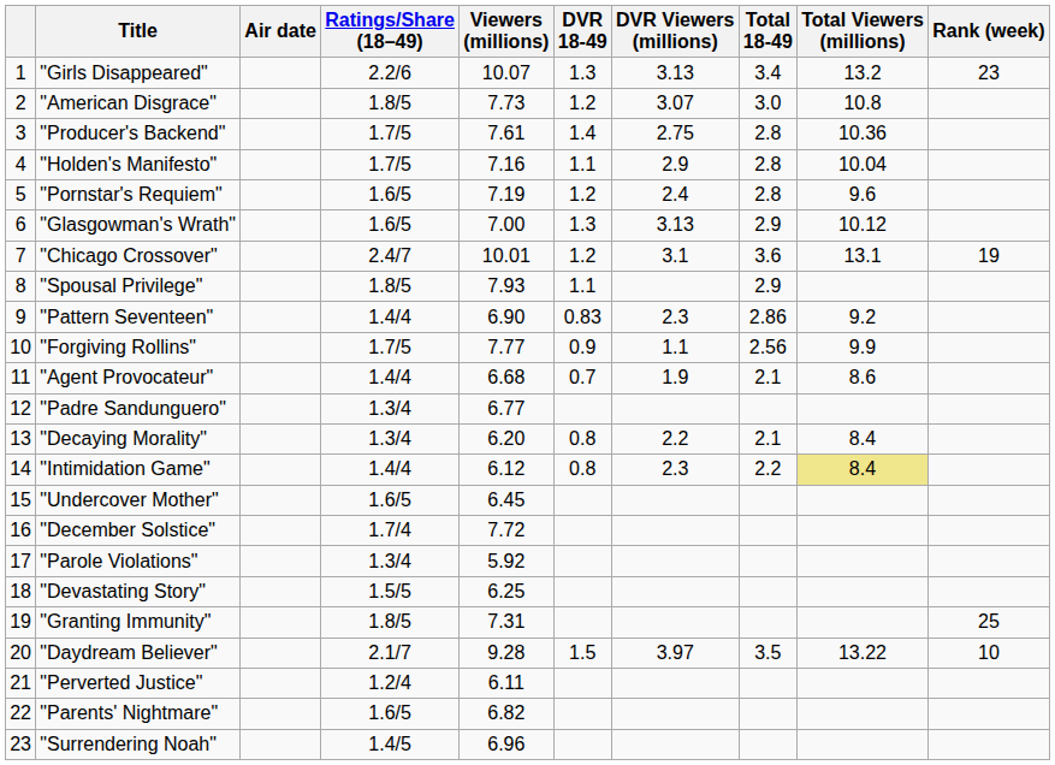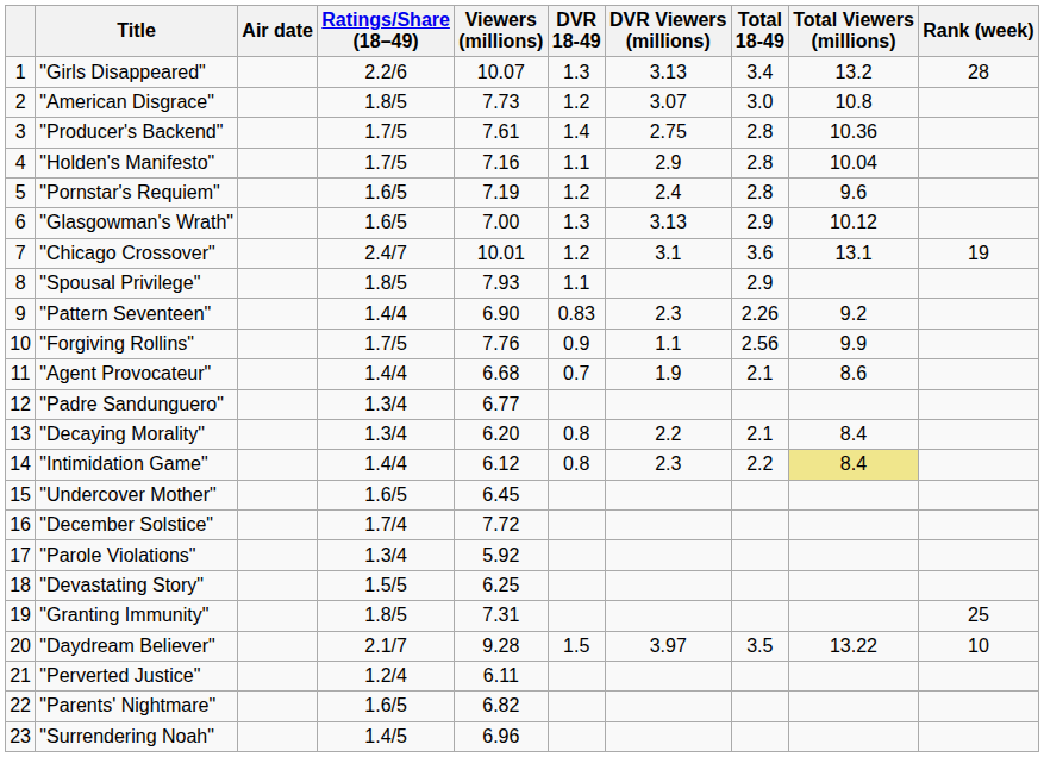 <table class="wikitable sortable">
 <tr>
 <th></th>
 <th>Title</th>
 <th>Air date</th>
 <th><a href='#'>Ratings/Share</a><br>(18–49)</th>
 <th>Viewers<br>(millions)</th>
 <th>DVR<br>18-49  </th>
 <th>DVR Viewers<br>(millions) </th>
 <th>Total<br>18-49  </th>
 <th>Total Viewers<br>(millions)  </th>
 <th>Rank (week)</th>
 </tr>
 <tr>
 <td style="text-align:center">1</td>
 <td>"Girls Disappeared"</td>
 <td></td>
 <td style="text-align:center">2.2/6</td>
 <td style="text-align:center">10.07</td>
 <td style="text-align:center">1.3</td>
 <td style="text-align:center">3.13</td>
 <td style="text-align:center">3.4</td>
 <td style="text-align:center">13.2</td>
-<td style="text-align:center">23</td>
+<td style="text-align:center">28</td>
 </tr>
 <tr>
 <td style="text-align:center">2</td>
 <td>"American Disgrace"</td>
 <td></td>
 <td style="text-align:center">1.8/5</td>
 <td style="text-align:center">7.73</td>
 <td style="text-align:center">1.2</td>
 <td style="text-align:center">3.07</td>
 <td style="text-align:center">3.0</td>
 <td style="text-align:center">10.8</td>
 <td></td>
 </tr>
 <tr>
 <td style="text-align:center">3</td>
 <td>"Producer's Backend"</td>
 <td></td>
 <td style="text-align:center">1.7/5</td>
 <td style="text-align:center">7.61</td>
 <td style="text-align:center">1.4</td>
 <td style="text-align:center">2.75</td>
 <td style="text-align:center">2.8</td>
 <td style="text-align:center">10.36</td>
 <td></td>
 </tr>
 <tr>
 <td style="text-align:center">4</td>
 <td>"Holden's Manifesto"</td>
 <td></td>
 <td style="text-align:center">1.7/5</td>
 <td style="text-align:center">7.16</td>
 <td style="text-align:center">1.1</td>
 <td style="text-align:center">2.9</td>
 <td style="text-align:center">2.8</td>
 <td style="text-align:center">10.04</td>
 <td></td>
 </tr>
 <tr>
 <td style="text-align:center">5</td>
 <td>"Pornstar's Requiem"</td>
 <td></td>
 <td style="text-align:center">1.6/5</td>
 <td style="text-align:center">7.19</td>
 <td style="text-align:center">1.2</td>
 <td style="text-align:center">2.4</td>
 <td style="text-align:center">2.8</td>
 <td style="text-align:center">9.6</td>
 <td></td>
 </tr>
 <tr>
 <td style="text-align:center">6</td>
 <td>"Glasgowman's Wrath"</td>
 <td></td>
 <td style="text-align:center">1.6/5</td>
 <td style="text-align:center">7.00</td>
 <td style="text-align:center">1.3</td>
 <td style="text-align:center">3.13</td>
 <td style="text-align:center">2.9</td>
 <td style="text-align:center">10.12</td>
 <td></td>
 </tr>
 <tr>
 <td style="text-align:center">7</td>
 <td>"Chicago Crossover"</td>
 <td></td>
 <td style="text-align:center">2.4/7</td>
 <td style="text-align:center">10.01</td>
 <td style="text-align:center">1.2</td>
 <td style="text-align:center">3.1</td>
 <td style="text-align:center">3.6</td>
 <td style="text-align:center">13.1</td>
 <td style="text-align:center">19</td>
 </tr>
 <tr>
 <td style="text-align:center">8</td>
 <td>"Spousal Privilege"</td>
 <td></td>
 <td style="text-align:center">1.8/5</td>
 <td style="text-align:center">7.93</td>
 <td style="text-align:center">1.1</td>
 <td></td>
 <td style="text-align:center">2.9</td>
 <td></td>
 <td></td>
 </tr>
 <tr>
 <td style="text-align:center">9</td>
 <td>"Pattern Seventeen"</td>
 <td></td>
 <td style="text-align:center">1.4/4</td>
 <td style="text-align:center">6.90</td>
 <td style="text-align:center">0.83</td>
 <td style="text-align:center">2.3</td>
-<td style="text-align:center">2.86</td>
+<td style="text-align:center">2.26</td>
 <td style="text-align:center">9.2</td>
 <td style="text-align:center"></td>
 </tr>
 <tr>
 <td style="text-align:center">10</td>
 <td>"Forgiving Rollins"</td>
 <td></td>
 <td style="text-align:center">1.7/5</td>
-<td style="text-align:center">7.77</td>
+<td style="text-align:center">7.76</td>
 <td style="text-align:center">0.9</td>
 <td style="text-align:center">1.1</td>
 <td style="text-align:center">2.56</td>
 <td style="text-align:center">9.9</td>
 <td style="text-align:center"></td>
 </tr>
 <tr>
 <td style="text-align:center">11</td>
 <td>"Agent Provocateur"</td>
 <td></td>
 <td style="text-align:center">1.4/4</td>
 <td style="text-align:center">6.68</td>
 <td style="text-align:center">0.7</td>
 <td style="text-align:center">1.9</td>
 <td style="text-align:center">2.1</td>
 <td style="text-align:center">8.6</td>
 <td style="text-align:center"></td>
 </tr>
 <tr>
 <td style="text-align:center">12</td>
 <td>"Padre Sandunguero"</td>
 <td></td>
 <td style="text-align:center">1.3/4</td>
 <td style="text-align:center">6.77</td>
 <td></td>
 <td></td>
 <td></td>
 <td></td>
 <td></td>
 </tr>
 <tr>
 <td style="text-align:center">13</td>
 <td>"Decaying Morality"</td>
 <td></td>
 <td style="text-align:center">1.3/4</td>
 <td style="text-align:center">6.20</td>
 <td style="text-align:center">0.8</td>
 <td style="text-align:center">2.2</td>
 <td style="text-align:center">2.1</td>
 <td style="text-align:center">8.4</td>
 <td style="text-align:center"></td>
 </tr>
 <tr>
 <td style="text-align:center">14</td>
 <td>"Intimidation Game"</td>
 <td></td>
 <td style="text-align:center">1.4/4</td>
 <td style="text-align:center">6.12</td>
 <td style="text-align:center">0.8</td>
 <td style="text-align:center">2.3</td>
 <td style="text-align:center">2.2</td>
 <td style="background: khaki; text-align:center">8.4</td>
 <td style="text-align:center"></td>
 </tr>
 <tr>
 <td style="text-align:center">15</td>
 <td>"Undercover Mother"</td>
 <td></td>
 <td style="text-align:center">1.6/5</td>
 <td style="text-align:center">6.45</td>
 <td></td>
 <td></td>
 <td></td>
 <td></td>
 <td></td>
 </tr>
 <tr>
 <td style="text-align:center">16</td>
 <td>"December Solstice"</td>
 <td></td>
 <td style="text-align:center">1.7/4</td>
 <td style="text-align:center">7.72</td>
 <td></td>
 <td></td>
 <td></td>
 <td></td>
 <td></td>
 </tr>
 <tr>
 <td style="text-align:center">17</td>
 <td>"Parole Violations"</td>
 <td></td>
 <td style="text-align:center">1.3/4</td>
 <td style="text-align:center">5.92</td>
 <td></td>
 <td></td>
 <td></td>
 <td></td>
 <td></td>
 </tr>
 <tr>
 <td style="text-align:center">18</td>
 <td>"Devastating Story"</td>
 <td></td>
 <td style="text-align:center">1.5/5</td>
 <td style="text-align:center">6.25</td>
 <td></td>
 <td></td>
 <td></td>
 <td></td>
 <td></td>
 </tr>
 <tr>
 <td style="text-align:center">19</td>
 <td>"Granting Immunity"</td>
 <td></td>
 <td style="text-align:center">1.8/5</td>
 <td style="text-align:center">7.31</td>
 <td></td>
 <td></td>
 <td></td>
 <td></td>
 <td style="text-align:center">25</td>
 </tr>
 <tr>
 <td style="text-align:center">20</td>
 <td>"Daydream Believer"</td>
 <td></td>
 <td style="text-align:center">2.1/7</td>
 <td style="text-align:center">9.28</td>
 <td style="text-align:center">1.5</td>
 <td style="text-align:center">3.97</td>
 <td style="text-align:center">3.5</td>
 <td style="text-align:center">13.22</td>
 <td style="text-align:center">10</td>
 </tr>
 <tr>
 <td style="text-align:center">21</td>
 <td>"Perverted Justice"</td>
 <td></td>
 <td style="text-align:center">1.2/4</td>
 <td style="text-align:center">6.11</td>
 <td></td>
 <td></td>
 <td></td>
 <td></td>
 <td></td>
 </tr>
 <tr>
 <td style="text-align:center">22</td>
 <td>"Parents' Nightmare"</td>
 <td></td>
 <td style="text-align:center">1.6/5</td>
 <td style="text-align:center">6.82</td>
 <td></td>
 <td></td>
 <td></td>
 <td></td>
 <td></td>
 </tr>
 <tr>
 <td style="text-align:center">23</td>
 <td>"Surrendering Noah"</td>
 <td></td>
 <td style="text-align:center">1.4/5</td>
 <td style="text-align:center">6.96</td>
 <td></td>
 <td></td>
 <td></td>
 <td></td>
 <td></td>
 </tr>
 </table>
